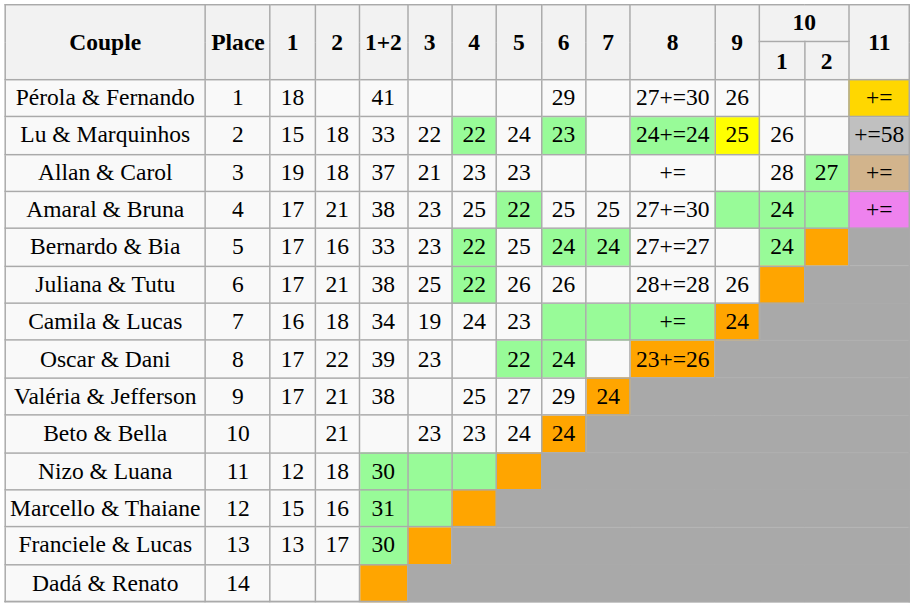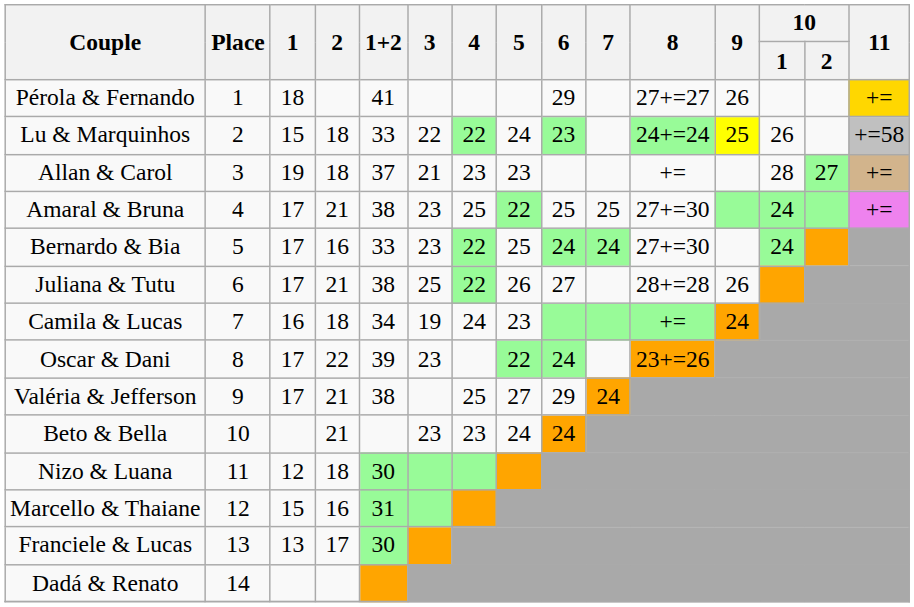 <table class="wikitable sortable" style="margin:auto; text-align:center; white-space:nowrap; width:auto;">
 <tr>
 <th width=45 rowspan=2>Couple</th>
 <th width=23 rowspan=2>Place</th>
 <th width=23 rowspan=2>1</th>
 <th width=23 rowspan=2>2</th>
 <th width=23 rowspan=2>1+2</th>
 <th width=23 rowspan=2>3</th>
 <th width=23 rowspan=2>4</th>
 <th width=23 rowspan=2>5</th>
 <th width=23 rowspan=2>6</th>
 <th width=23 rowspan=2>7</th>
 <th width=23 rowspan=2>8</th>
 <th width=23 rowspan=2>9</th>
 <th width=46 colspan=2>10</th>
 <th width=23 rowspan=2>11</th>
 </tr>
 <tr>
 <th width=23>1</th>
 <th width=23>2</th>
 </tr>
 <tr>
 <td>Pérola & Fernando</td>
 <td>1</td>
 <td>18</td>
 <td></td>
 <td>41</td>
 <td></td>
 <td></td>
 <td></td>
 <td>29</td>
 <td></td>
-<td>27+=30</td>
+<td>27+=27</td>
 <td>26</td>
 <td></td>
 <td></td>
 <td bgcolor=FFD700>+=</td>
 </tr>
 <tr>
 <td>Lu & Marquinhos</td>
 <td>2</td>
 <td>15</td>
 <td>18</td>
 <td>33</td>
 <td>22</td>
 <td bgcolor=98FB98>22</td>
 <td>24</td>
 <td bgcolor=98FB98>23</td>
 <td></td>
 <td bgcolor=98FB98>24+=24</td>
 <td bgcolor=FFFF00>25</td>
 <td>26</td>
 <td></td>
 <td bgcolor=C0C0C0>+=58</td>
 </tr>
 <tr>
 <td>Allan & Carol</td>
 <td>3</td>
 <td>19</td>
 <td>18</td>
 <td>37</td>
 <td>21</td>
 <td>23</td>
 <td>23</td>
 <td></td>
 <td></td>
 <td>+=</td>
 <td></td>
 <td>28</td>
 <td bgcolor=98FB98>27</td>
 <td bgcolor=D2B48C>+=</td>
 </tr>
 <tr>
 <td>Amaral & Bruna</td>
 <td>4</td>
 <td>17</td>
 <td>21</td>
 <td>38</td>
 <td>23</td>
 <td>25</td>
 <td bgcolor=98FB98>22</td>
 <td>25</td>
 <td>25</td>
 <td>27+=30</td>
 <td bgcolor=98FB98></td>
 <td bgcolor=98FB98>24</td>
 <td bgcolor=98FB98></td>
 <td bgcolor=EE82EE>+=</td>
 </tr>
 <tr>
 <td>Bernardo & Bia</td>
 <td>5</td>
 <td>17</td>
 <td>16</td>
 <td>33</td>
 <td>23</td>
 <td bgcolor=98FB98>22</td>
 <td>25</td>
 <td bgcolor=98FB98>24</td>
 <td bgcolor=98FB98>24</td>
-<td>27+=27</td>
+<td>27+=30</td>
 <td></td>
 <td bgcolor=98FB98>24</td>
 <td bgcolor=FFA500></td>
 <td bgcolor=A9A9A9></td>
 </tr>
 <tr>
 <td>Juliana & Tutu</td>
 <td>6</td>
 <td>17</td>
 <td>21</td>
 <td>38</td>
 <td>25</td>
 <td bgcolor=98FB98>22</td>
 <td>26</td>
-<td>26</td>
+<td>27</td>
 <td></td>
 <td>28+=28</td>
 <td>26</td>
 <td bgcolor=FFA500></td>
 <td bgcolor=A9A9A9 colspan=2></td>
 </tr>
 <tr>
 <td>Camila & Lucas</td>
 <td>7</td>
 <td>16</td>
 <td>18</td>
 <td>34</td>
 <td>19</td>
 <td>24</td>
 <td>23</td>
 <td bgcolor=98FB98></td>
 <td bgcolor=98FB98></td>
 <td bgcolor=98FB98>+=</td>
 <td bgcolor=FFA500>24</td>
 <td bgcolor=A9A9A9 colspan=3></td>
 </tr>
 <tr>
 <td>Oscar & Dani</td>
 <td>8</td>
 <td>17</td>
 <td>22</td>
 <td>39</td>
 <td>23</td>
 <td></td>
 <td bgcolor=98FB98>22</td>
 <td bgcolor=98FB98>24</td>
 <td></td>
 <td bgcolor=FFA500>23+=26</td>
 <td bgcolor=A9A9A9 colspan=4></td>
 </tr>
 <tr>
 <td>Valéria & Jefferson</td>
 <td>9</td>
 <td>17</td>
 <td>21</td>
 <td>38</td>
 <td></td>
 <td>25</td>
 <td>27</td>
 <td>29</td>
 <td bgcolor=FFA500>24</td>
 <td bgcolor=A9A9A9 colspan=5></td>
 </tr>
 <tr>
 <td>Beto & Bella</td>
 <td>10</td>
 <td></td>
 <td>21</td>
 <td></td>
 <td>23</td>
 <td>23</td>
 <td>24</td>
 <td bgcolor=FFA500>24</td>
 <td bgcolor=A9A9A9 colspan=6></td>
 </tr>
 <tr>
 <td>Nizo & Luana</td>
 <td>11</td>
 <td>12</td>
 <td>18</td>
 <td bgcolor=98FB98>30</td>
 <td bgcolor=98FB98></td>
 <td bgcolor=98FB98></td>
 <td bgcolor=FFA500></td>
 <td bgcolor=A9A9A9 colspan=7></td>
 </tr>
 <tr>
 <td>Marcello & Thaiane</td>
 <td>12</td>
 <td>15</td>
 <td>16</td>
 <td bgcolor=98FB98>31</td>
 <td bgcolor=98FB98></td>
 <td bgcolor=FFA500></td>
 <td bgcolor=A9A9A9 colspan=8></td>
 </tr>
 <tr>
 <td>Franciele & Lucas</td>
 <td>13</td>
 <td>13</td>
 <td>17</td>
 <td bgcolor=98FB98>30</td>
 <td bgcolor=FFA500></td>
 <td bgcolor=A9A9A9 colspan=9></td>
 </tr>
 <tr>
 <td>Dadá & Renato</td>
 <td>14</td>
 <td></td>
 <td></td>
 <td bgcolor=FFA500></td>
 <td bgcolor=A9A9A9 colspan=10></td>
 </tr>
 <tr>
 </tr>
 </table>
